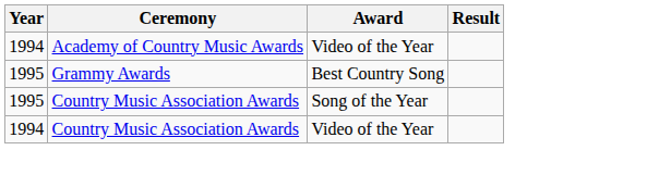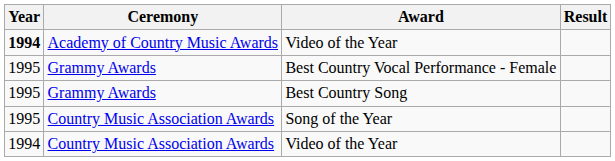 <table class="wikitable">
 <tr>
 <th align="left">Year</th>
 <th align="left">Ceremony</th>
 <th align="left">Award</th>
 <th align="left">Result</th>
 </tr>
 <tr>
-<td align="left">1994</td>
+<td align="left"><strong>1994</strong></td>
 <td align="left"><a href='#'>Academy of Country Music Awards</a></td>
 <td align="left">Video of the Year</td>
+<td></td>
+</tr>
+<tr>
+<td align="left">1995</td>
+<td align="left"><a href='#'>Grammy Awards</a></td>
+<td align="left">Best Country Vocal Performance - Female</td>
 <td></td>
 </tr>
 <tr>
 <td align="left">1995</td>
 <td align="left"><a href='#'>Grammy Awards</a></td>
 <td align="left">Best Country Song</td>
 <td></td>
 </tr>
 <tr>
 <td align="left">1995</td>
 <td align="left"><a href='#'>Country Music Association Awards</a></td>
 <td align="left">Song of the Year</td>
 <td></td>
 </tr>
 <tr>
 <td align="left">1994</td>
 <td align="left"><a href='#'>Country Music Association Awards</a></td>
 <td align="left">Video of the Year</td>
 <td></td>
 </tr>
 </table>
